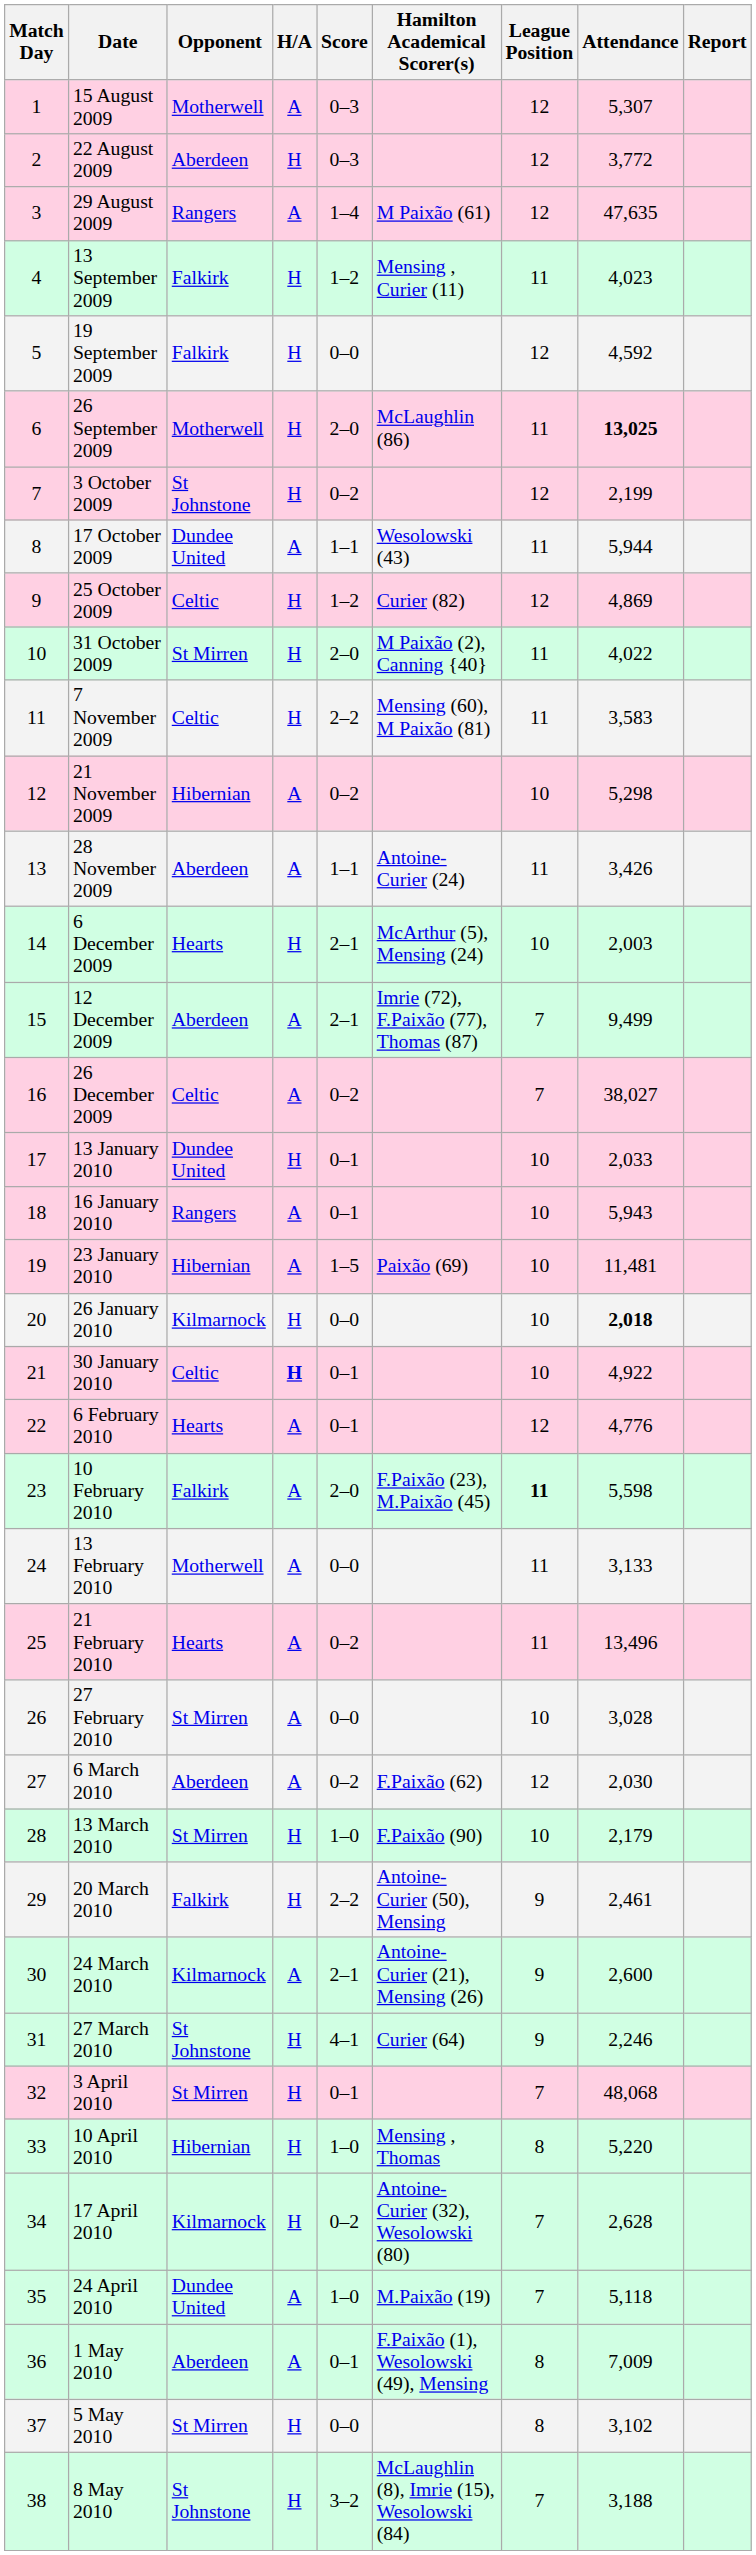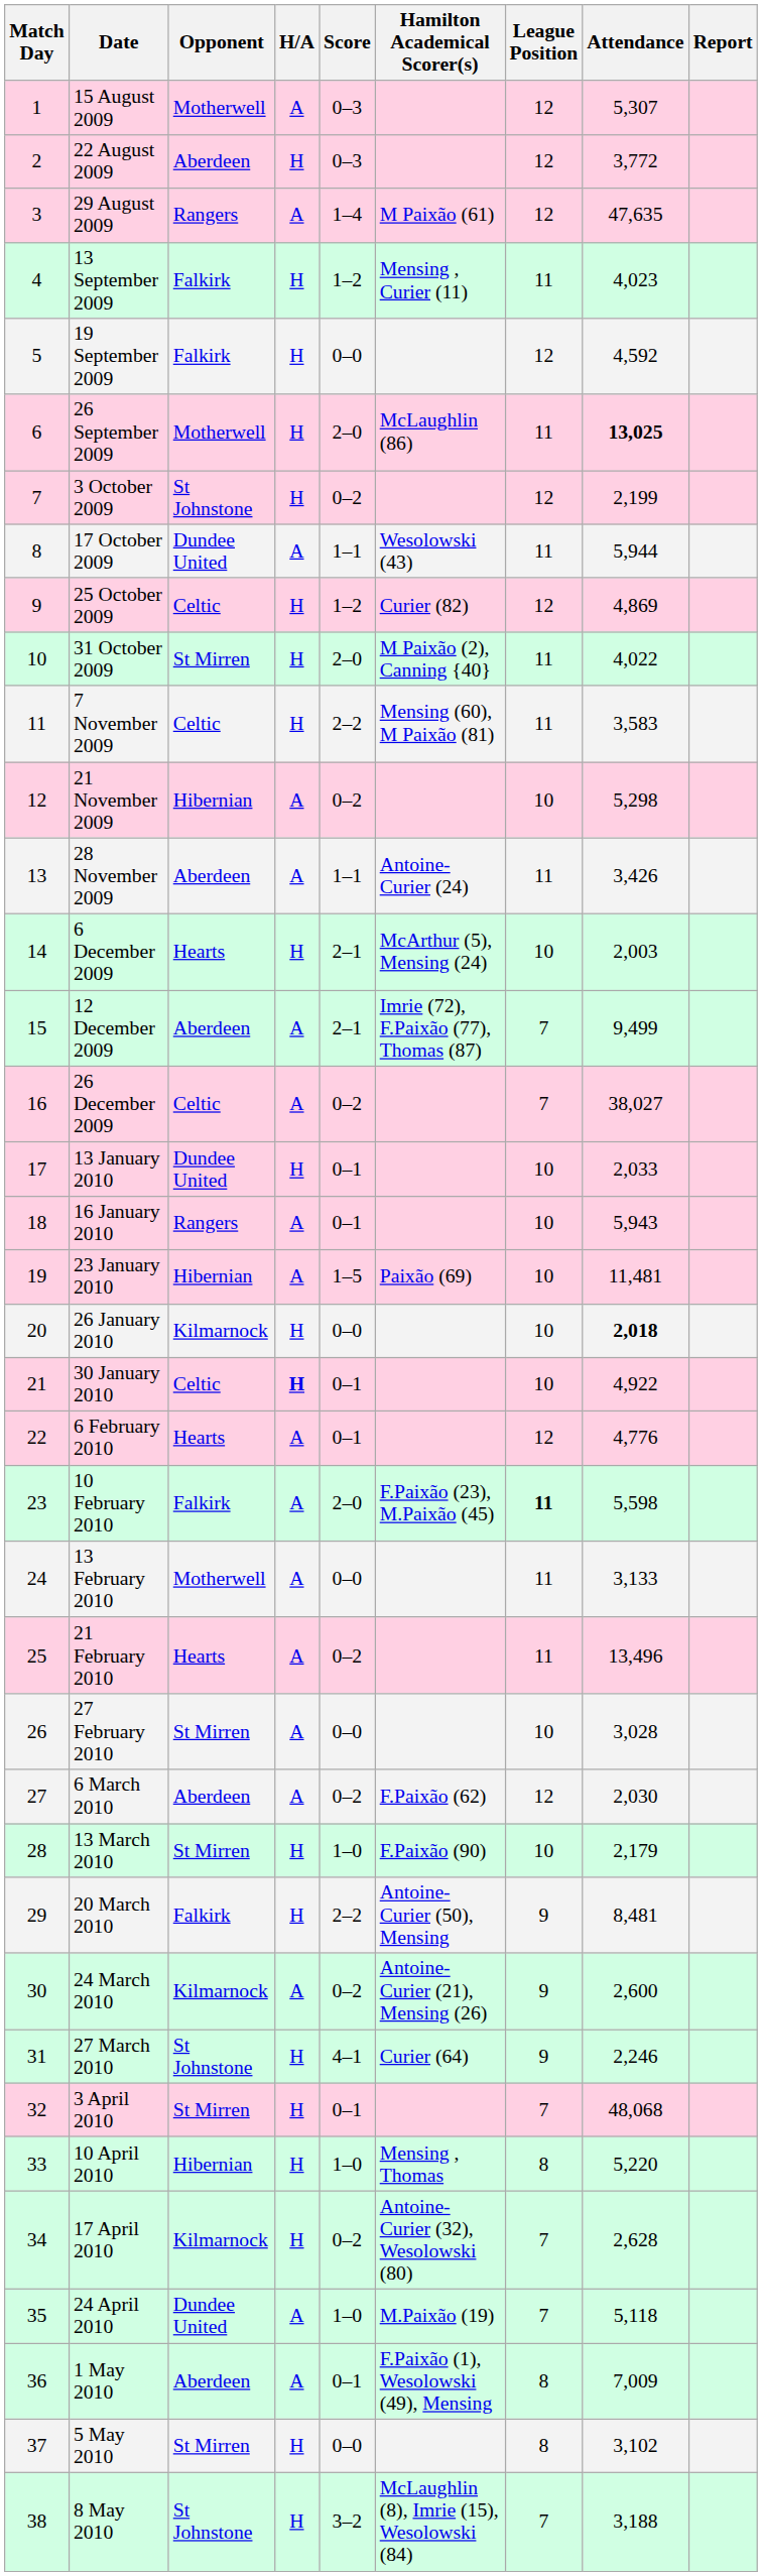 <table class="wikitable" style="text-align:center">
 <tr>
 <th>Match<br> Day</th>
 <th>Date</th>
 <th>Opponent</th>
 <th>H/A</th>
 <th>Score</th>
 <th>Hamilton Academical Scorer(s)</th>
 <th>League<br>Position</th>
 <th>Attendance</th>
 <th>Report</th>
 </tr>
 <tr bgcolor=#ffd0e3>
 <td>1</td>
 <td align=left>15 August 2009</td>
 <td align=left><a href='#'>Motherwell</a></td>
 <td><a href='#'>A</a></td>
 <td>0–3</td>
 <td align=left></td>
 <td>12</td>
 <td>5,307</td>
 <td></td>
 </tr>
 <tr bgcolor=#ffd0e3>
 <td>2</td>
 <td align=left>22 August 2009</td>
 <td align=left><a href='#'>Aberdeen</a></td>
 <td><a href='#'>H</a></td>
 <td>0–3</td>
 <td align=left></td>
 <td>12</td>
 <td>3,772</td>
 <td></td>
 </tr>
 <tr bgcolor=#ffd0e3>
 <td>3</td>
 <td align=left>29 August 2009</td>
 <td align=left><a href='#'>Rangers</a></td>
 <td><a href='#'>A</a></td>
 <td>1–4</td>
 <td align=left><a href='#'>M Paixão</a> (61)</td>
 <td>12</td>
 <td>47,635</td>
 <td></td>
 </tr>
 <tr bgcolor=#d0ffe3>
 <td>4</td>
 <td align=left>13 September 2009</td>
 <td align=left><a href='#'>Falkirk</a></td>
 <td><a href='#'>H</a></td>
 <td>1–2</td>
 <td align=left><a href='#'>Mensing</a> , <a href='#'>Curier</a> (11)</td>
 <td>11</td>
 <td>4,023</td>
 <td></td>
 </tr>
 <tr bgcolor=#f3f3f3>
 <td>5</td>
 <td align=left>19 September 2009</td>
 <td align=left><a href='#'>Falkirk</a></td>
 <td><a href='#'>H</a></td>
 <td>0–0</td>
 <td align=left></td>
 <td>12</td>
 <td>4,592</td>
 <td></td>
 </tr>
 <tr bgcolor=#ffd0e3>
 <td>6</td>
 <td align=left>26 September 2009</td>
 <td align=left><a href='#'>Motherwell</a></td>
 <td><a href='#'>H</a></td>
 <td>2–0</td>
 <td align=left><a href='#'>McLaughlin</a> (86)</td>
 <td>11</td>
 <td><strong>13,025</strong></td>
 <td></td>
 </tr>
 <tr bgcolor=#ffd0e3>
 <td>7</td>
 <td align=left>3 October 2009</td>
 <td align=left><a href='#'>St Johnstone</a></td>
 <td><a href='#'>H</a></td>
 <td>0–2</td>
 <td align=left></td>
 <td>12</td>
 <td>2,199</td>
 <td></td>
 </tr>
 <tr bgcolor=#f3f3f3>
 <td>8</td>
 <td align=left>17 October 2009</td>
 <td align=left><a href='#'>Dundee United</a></td>
 <td><a href='#'>A</a></td>
 <td>1–1</td>
 <td align=left><a href='#'>Wesolowski</a> (43)</td>
 <td>11</td>
 <td>5,944</td>
 <td></td>
 </tr>
 <tr bgcolor=#ffd0e3>
 <td>9</td>
 <td align=left>25 October 2009</td>
 <td align=left><a href='#'>Celtic</a></td>
 <td><a href='#'>H</a></td>
 <td>1–2</td>
 <td align=left><a href='#'>Curier</a> (82)</td>
 <td>12</td>
 <td>4,869</td>
 <td></td>
 </tr>
 <tr bgcolor=#d0ffe3>
 <td>10</td>
 <td align=left>31 October 2009</td>
 <td align=left><a href='#'>St Mirren</a></td>
 <td><a href='#'>H</a></td>
 <td>2–0</td>
 <td align=left><a href='#'>M Paixão</a> (2), <a href='#'>Canning</a> {40}</td>
 <td>11</td>
 <td>4,022</td>
 <td></td>
 </tr>
 <tr bgcolor=#f3f3f3>
 <td>11</td>
 <td align=left>7 November 2009</td>
 <td align=left><a href='#'>Celtic</a></td>
 <td><a href='#'>H</a></td>
 <td>2–2</td>
 <td align=left><a href='#'>Mensing</a> (60), <a href='#'>M Paixão</a> (81)</td>
 <td>11</td>
 <td>3,583</td>
 <td></td>
 </tr>
 <tr bgcolor=#ffd0e3>
 <td>12</td>
 <td align=left>21 November 2009</td>
 <td align=left><a href='#'>Hibernian</a></td>
 <td><a href='#'>A</a></td>
 <td>0–2</td>
 <td align=left></td>
 <td>10</td>
 <td>5,298</td>
 <td></td>
 </tr>
 <tr bgcolor=#f3f3f3>
 <td>13</td>
 <td align=left>28 November 2009</td>
 <td align=left><a href='#'>Aberdeen</a></td>
 <td><a href='#'>A</a></td>
 <td>1–1</td>
 <td align=left><a href='#'>Antoine-Curier</a> (24)</td>
 <td>11</td>
 <td>3,426</td>
 <td></td>
 </tr>
 <tr bgcolor=#d0ffe3>
 <td>14</td>
 <td align=left>6 December 2009</td>
 <td align=left><a href='#'>Hearts</a></td>
 <td><a href='#'>H</a></td>
 <td>2–1</td>
 <td align=left><a href='#'>McArthur</a> (5), <a href='#'>Mensing</a> (24)</td>
 <td>10</td>
 <td>2,003</td>
 <td></td>
 </tr>
 <tr bgcolor=#d0ffe3>
 <td>15</td>
 <td align=left>12 December 2009</td>
 <td align=left><a href='#'>Aberdeen</a></td>
 <td><a href='#'>A</a></td>
 <td>2–1</td>
 <td align=left><a href='#'>Imrie</a> (72), <a href='#'>F.Paixão</a> (77), <a href='#'>Thomas</a> (87)</td>
 <td>7</td>
 <td>9,499</td>
 <td></td>
 </tr>
 <tr bgcolor=#ffd0e3>
 <td>16</td>
 <td align=left>26 December 2009</td>
 <td align=left><a href='#'>Celtic</a></td>
 <td><a href='#'>A</a></td>
 <td>0–2</td>
 <td align=left></td>
 <td>7</td>
 <td>38,027</td>
 <td></td>
 </tr>
 <tr bgcolor=#ffd0e3>
 <td>17</td>
 <td align=left>13 January 2010</td>
 <td align=left><a href='#'>Dundee United</a></td>
 <td><a href='#'>H</a></td>
 <td>0–1</td>
 <td align=left></td>
 <td>10</td>
 <td>2,033</td>
 <td></td>
 </tr>
 <tr bgcolor=#ffd0e3>
 <td>18</td>
 <td align=left>16 January 2010</td>
 <td align=left><a href='#'>Rangers</a></td>
 <td><a href='#'>A</a></td>
 <td>0–1</td>
 <td align=left></td>
 <td>10</td>
 <td>5,943</td>
 <td></td>
 </tr>
 <tr bgcolor=#ffd0e3>
 <td>19</td>
 <td align=left>23 January 2010</td>
 <td align=left><a href='#'>Hibernian</a></td>
 <td><a href='#'>A</a></td>
 <td>1–5</td>
 <td align=left><a href='#'>Paixão</a> (69)</td>
 <td>10</td>
 <td>11,481</td>
 <td></td>
 </tr>
 <tr bgcolor=#f3f3f3>
 <td>20</td>
 <td align=left>26 January 2010</td>
 <td align=left><a href='#'>Kilmarnock</a></td>
 <td><a href='#'>H</a></td>
 <td>0–0</td>
 <td align=left></td>
 <td>10</td>
 <td><strong>2,018</strong></td>
 <td></td>
 </tr>
 <tr bgcolor=#ffd0e3>
 <td>21</td>
 <td align=left>30 January 2010</td>
 <td align=left><a href='#'>Celtic</a></td>
 <td><strong><a href='#'>H</a></strong></td>
 <td>0–1</td>
 <td align=left></td>
 <td>10</td>
 <td>4,922</td>
 <td></td>
 </tr>
 <tr bgcolor=#ffd0e3>
 <td>22</td>
 <td align=left>6 February 2010</td>
 <td align=left><a href='#'>Hearts</a></td>
 <td><a href='#'>A</a></td>
 <td>0–1</td>
 <td align=left></td>
 <td>12</td>
 <td>4,776</td>
 <td></td>
 </tr>
 <tr bgcolor=#d0ffe3>
 <td>23</td>
 <td align=left>10 February 2010</td>
 <td align=left><a href='#'>Falkirk</a></td>
 <td><a href='#'>A</a></td>
 <td>2–0</td>
 <td align=left><a href='#'>F.Paixão</a> (23), <a href='#'>M.Paixão</a> (45)</td>
 <td><strong>11</strong></td>
 <td>5,598</td>
 <td></td>
 </tr>
 <tr bgcolor=#f3f3f3>
 <td>24</td>
 <td align=left>13 February 2010</td>
 <td align=left><a href='#'>Motherwell</a></td>
 <td><a href='#'>A</a></td>
 <td>0–0</td>
 <td align=left></td>
 <td>11</td>
 <td>3,133</td>
 <td></td>
 </tr>
 <tr bgcolor=#ffd0e3>
 <td>25</td>
 <td align=left>21 February 2010</td>
 <td align=left><a href='#'>Hearts</a></td>
 <td><a href='#'>A</a></td>
 <td>0–2</td>
 <td align=left></td>
 <td>11</td>
 <td>13,496</td>
 <td></td>
 </tr>
 <tr bgcolor=#f3f3f3>
 <td>26</td>
 <td align=left>27 February 2010</td>
 <td align=left><a href='#'>St Mirren</a></td>
 <td><a href='#'>A</a></td>
 <td>0–0</td>
 <td align=left></td>
 <td>10</td>
 <td>3,028</td>
 <td></td>
 </tr>
 <tr bgcolor=#f3f3f3>
 <td>27</td>
 <td align=left>6 March 2010</td>
 <td align=left><a href='#'>Aberdeen</a></td>
 <td><a href='#'>A</a></td>
 <td>0–2</td>
 <td align=left><a href='#'>F.Paixão</a> (62)</td>
 <td>12</td>
 <td>2,030</td>
 <td></td>
 </tr>
 <tr bgcolor=#d0ffe3>
 <td>28</td>
 <td align=left>13 March 2010</td>
 <td align=left><a href='#'>St Mirren</a></td>
 <td><a href='#'>H</a></td>
 <td>1–0</td>
 <td align=left><a href='#'>F.Paixão</a> (90)</td>
 <td>10</td>
 <td>2,179</td>
 <td></td>
 </tr>
 <tr bgcolor=#f3f3f3>
 <td>29</td>
 <td align=left>20 March 2010</td>
 <td align=left><a href='#'>Falkirk</a></td>
 <td><a href='#'>H</a></td>
 <td>2–2</td>
 <td align=left><a href='#'>Antoine-Curier</a> (50), <a href='#'>Mensing</a> </td>
 <td>9</td>
-<td>2,461</td>
+<td>8,481</td>
 <td></td>
 </tr>
 <tr bgcolor=#d0ffe3>
 <td>30</td>
 <td align=left>24 March 2010</td>
 <td align=left><a href='#'>Kilmarnock</a></td>
 <td><a href='#'>A</a></td>
-<td>2–1</td>
+<td>0–2</td>
 <td align=left><a href='#'>Antoine-Curier</a> (21), <a href='#'>Mensing</a> (26)</td>
 <td>9</td>
 <td>2,600</td>
 <td></td>
 </tr>
 <tr bgcolor=#d0ffe3>
 <td>31</td>
 <td align=left>27 March 2010</td>
 <td align=left><a href='#'>St Johnstone</a></td>
 <td><a href='#'>H</a></td>
 <td>4–1</td>
 <td align=left><a href='#'>Curier</a> (64)</td>
 <td>9</td>
 <td>2,246</td>
 <td></td>
 </tr>
 <tr bgcolor=#ffd0e3>
 <td>32</td>
 <td align=left>3 April 2010</td>
 <td align=left><a href='#'>St Mirren</a></td>
 <td><a href='#'>H</a></td>
 <td>0–1</td>
 <td align=left></td>
 <td>7</td>
 <td>48,068</td>
 <td></td>
 </tr>
 <tr bgcolor=#d0ffe3>
 <td>33</td>
 <td align=left>10 April 2010</td>
 <td align=left><a href='#'>Hibernian</a></td>
 <td><a href='#'>H</a></td>
 <td>1–0</td>
 <td align=left><a href='#'>Mensing</a> , <a href='#'>Thomas</a> </td>
 <td>8</td>
 <td>5,220</td>
 <td></td>
 </tr>
 <tr bgcolor=#d0ffe3>
 <td>34</td>
 <td align=left>17 April 2010</td>
 <td align=left><a href='#'>Kilmarnock</a></td>
 <td><a href='#'>H</a></td>
 <td>0–2</td>
 <td align=left><a href='#'>Antoine-Curier</a> (32), <a href='#'>Wesolowski</a> (80)</td>
 <td>7</td>
 <td>2,628</td>
 <td></td>
 </tr>
 <tr bgcolor=#d0ffe3>
 <td>35</td>
 <td align=left>24 April 2010</td>
 <td align=left><a href='#'>Dundee United</a></td>
 <td><a href='#'>A</a></td>
 <td>1–0</td>
 <td align=left><a href='#'>M.Paixão</a> (19)</td>
 <td>7</td>
 <td>5,118</td>
 <td></td>
 </tr>
 <tr bgcolor=#d0ffe3>
 <td>36</td>
 <td align=left>1 May 2010</td>
 <td align=left><a href='#'>Aberdeen</a></td>
 <td><a href='#'>A</a></td>
 <td>0–1</td>
 <td align=left><a href='#'>F.Paixão</a> (1), <a href='#'>Wesolowski</a> (49), <a href='#'>Mensing</a> </td>
 <td>8</td>
 <td>7,009</td>
 <td></td>
 </tr>
 <tr bgcolor=#f3f3f3>
 <td>37</td>
 <td align=left>5 May 2010</td>
 <td align=left><a href='#'>St Mirren</a></td>
 <td><a href='#'>H</a></td>
 <td>0–0</td>
 <td align=left></td>
 <td>8</td>
 <td>3,102</td>
 <td></td>
 </tr>
 <tr bgcolor=#d0ffe3>
 <td>38</td>
 <td align=left>8 May 2010</td>
 <td align=left><a href='#'>St Johnstone</a></td>
 <td><a href='#'>H</a></td>
 <td>3–2</td>
 <td align=left><a href='#'>McLaughlin</a> (8), <a href='#'>Imrie</a> (15), <a href='#'>Wesolowski</a> (84)</td>
 <td>7</td>
 <td>3,188</td>
 <td></td>
 </tr>
 <tr>
 </tr>
 </table>
